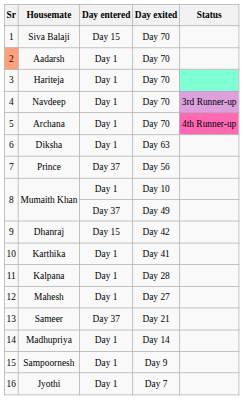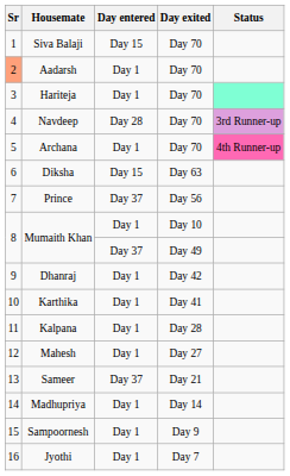 <table class="wikitable sortable" style=" text-align:center; font-size:85%;  line-height:25px; width:auto;">
 <tr>
 <th scope="col">Sr</th>
 <th scope="col">Housemate</th>
 <th scope="col">Day entered</th>
 <th scope="col">Day exited</th>
 <th scope="col">Status</th>
 </tr>
 <tr>
 <td>1</td>
 <td>Siva Balaji</td>
 <td>Day 15</td>
 <td>Day 70</td>
 <td></td>
 </tr>
 <tr>
 <td style="background: lightsalmon;">2</td>
 <td>Aadarsh</td>
 <td>Day 1</td>
 <td>Day 70</td>
 <td></td>
 </tr>
 <tr>
 <td>3</td>
 <td>Hariteja</td>
 <td>Day 1</td>
 <td>Day 70</td>
 <td style="background:#7FFFD4;"></td>
 </tr>
 <tr>
 <td>4</td>
 <td>Navdeep</td>
-<td>Day 1</td>
+<td>Day 28</td>
 <td>Day 70</td>
 <td style="background:#DDA0DD;">3rd Runner-up</td>
 </tr>
 <tr>
 <td>5</td>
 <td>Archana</td>
 <td>Day 1</td>
 <td>Day 70</td>
 <td style="background:#FF69B4; text-align:center;">4th Runner-up</td>
 </tr>
 <tr>
 <td>6</td>
 <td>Diksha</td>
-<td>Day 1</td>
+<td>Day 15</td>
 <td>Day 63</td>
 <td></td>
 </tr>
 <tr>
 <td>7</td>
 <td>Prince</td>
 <td>Day 37</td>
 <td>Day 56</td>
 <td></td>
 </tr>
 <tr>
 <td rowspan="2">8</td>
 <td rowspan="2">Mumaith Khan</td>
 <td>Day 1</td>
 <td>Day 10</td>
 <td></td>
 </tr>
 <tr>
 <td>Day 37</td>
 <td>Day 49</td>
 <td></td>
 </tr>
 <tr>
 <td>9</td>
 <td>Dhanraj</td>
-<td>Day 15</td>
+<td>Day 1</td>
 <td>Day 42</td>
 <td></td>
 </tr>
 <tr>
 <td>10</td>
 <td>Karthika</td>
 <td>Day 1</td>
 <td>Day 41</td>
 <td></td>
 </tr>
 <tr>
 <td>11</td>
 <td>Kalpana</td>
 <td>Day 1</td>
 <td>Day 28</td>
 <td></td>
 </tr>
 <tr>
 <td>12</td>
 <td>Mahesh</td>
 <td>Day 1</td>
 <td>Day 27</td>
 <td></td>
 </tr>
 <tr>
 <td>13</td>
 <td>Sameer</td>
 <td>Day 37</td>
 <td>Day 21</td>
 <td></td>
 </tr>
 <tr>
 <td>14</td>
 <td>Madhupriya</td>
 <td>Day 1</td>
 <td>Day 14</td>
 <td></td>
 </tr>
 <tr>
 <td>15</td>
 <td>Sampoornesh</td>
 <td>Day 1</td>
 <td>Day 9</td>
 <td></td>
 </tr>
 <tr>
 <td>16</td>
 <td>Jyothi</td>
 <td>Day 1</td>
 <td>Day 7</td>
 <td></td>
 </tr>
 </table>
